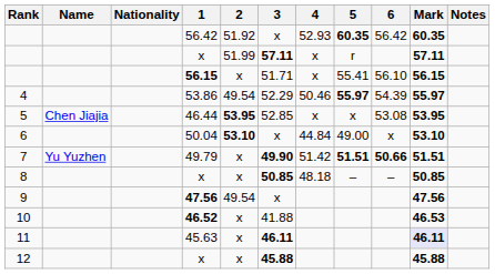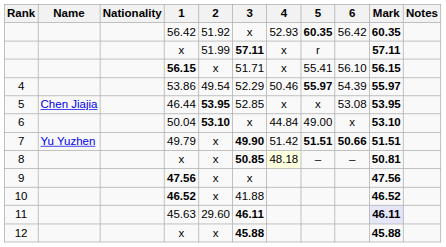 <table class="wikitable sortable" style="text-align:center">
 <tr>
 <th>Rank</th>
 <th>Name</th>
 <th>Nationality</th>
 <th>1</th>
 <th>2</th>
 <th>3</th>
 <th>4</th>
 <th>5</th>
 <th>6</th>
 <th>Mark</th>
 <th>Notes</th>
 </tr>
 <tr>
 <td></td>
 <td align=left></td>
 <td align=left></td>
 <td>56.42</td>
 <td>51.92</td>
 <td>x</td>
 <td>52.93</td>
 <td><strong>60.35</strong></td>
 <td>56.42</td>
 <td><strong>60.35</strong></td>
 <td></td>
 </tr>
 <tr>
 <td></td>
 <td align=left></td>
 <td align=left></td>
 <td>x</td>
 <td>51.99</td>
 <td><strong>57.11</strong></td>
 <td>x</td>
 <td>r</td>
 <td></td>
 <td><strong>57.11</strong></td>
 <td></td>
 </tr>
 <tr>
 <td></td>
 <td align=left></td>
 <td align=left></td>
 <td><strong>56.15</strong></td>
 <td>x</td>
 <td>51.71</td>
 <td>x</td>
 <td>55.41</td>
 <td>56.10</td>
 <td><strong>56.15</strong></td>
 <td></td>
 </tr>
 <tr>
 <td>4</td>
 <td align=left></td>
 <td align=left></td>
 <td>53.86</td>
 <td>49.54</td>
 <td>52.29</td>
 <td>50.46</td>
 <td><strong>55.97</strong></td>
 <td>54.39</td>
 <td><strong>55.97</strong></td>
 <td></td>
 </tr>
 <tr>
 <td>5</td>
 <td align=left><a href='#'>Chen Jiajia</a></td>
 <td align=left></td>
 <td>46.44</td>
 <td><strong>53.95</strong></td>
 <td>52.85</td>
 <td>x</td>
 <td>x</td>
 <td>53.08</td>
 <td><strong>53.95</strong></td>
 <td></td>
 </tr>
 <tr>
 <td>6</td>
 <td align=left></td>
 <td align=left></td>
 <td>50.04</td>
 <td><strong>53.10</strong></td>
 <td>x</td>
 <td>44.84</td>
 <td>49.00</td>
 <td>x</td>
 <td><strong>53.10</strong></td>
 <td></td>
 </tr>
 <tr>
 <td>7</td>
 <td align=left><a href='#'>Yu Yuzhen</a></td>
 <td align=left></td>
 <td>49.79</td>
 <td>x</td>
 <td><strong>49.90</strong></td>
 <td>51.42</td>
 <td><strong>51.51</strong></td>
 <td><strong>50.66</strong></td>
 <td><strong>51.51</strong></td>
 <td></td>
 </tr>
 <tr>
 <td>8</td>
 <td align=left></td>
 <td align=left></td>
 <td>x</td>
 <td>x</td>
 <td><strong>50.85</strong></td>
-<td>48.18</td>
+<td style="background: lightyellow;">48.18</td>
 <td>–</td>
 <td>–</td>
-<td><strong>50.85</strong></td>
+<td><strong>50.81</strong></td>
 <td></td>
 </tr>
 <tr>
 <td>9</td>
 <td align=left></td>
 <td align=left></td>
 <td><strong>47.56</strong></td>
-<td>49.54</td>
+<td>x</td>
 <td>x</td>
 <td></td>
 <td></td>
 <td></td>
 <td><strong>47.56</strong></td>
 <td></td>
 </tr>
 <tr>
 <td>10</td>
 <td align=left></td>
 <td align=left></td>
 <td><strong>46.52</strong></td>
 <td>x</td>
 <td>41.88</td>
 <td></td>
 <td></td>
 <td></td>
-<td><strong>46.53</strong></td>
+<td><strong>46.52</strong></td>
 <td></td>
 </tr>
 <tr>
 <td>11</td>
 <td align=left></td>
 <td align=left></td>
 <td>45.63</td>
-<td>x</td>
+<td>29.60</td>
 <td><strong>46.11</strong></td>
 <td></td>
 <td></td>
 <td></td>
 <td style="background: lavender;"><strong>46.11</strong></td>
 <td></td>
 </tr>
 <tr>
 <td>12</td>
 <td align=left></td>
 <td align=left></td>
 <td>x</td>
 <td>x</td>
 <td><strong>45.88</strong></td>
 <td></td>
 <td></td>
 <td></td>
 <td><strong>45.88</strong></td>
 <td></td>
 </tr>
 </table>
